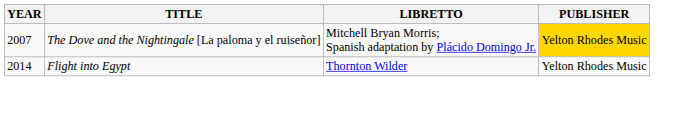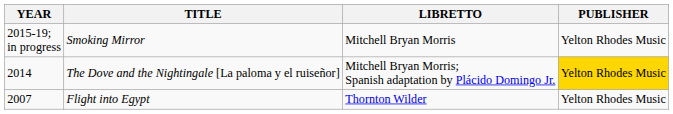 <table class="wikitable">
 <tr>
 <th>YEAR</th>
 <th>TITLE</th>
 <th>LIBRETTO</th>
 <th>PUBLISHER</th>
 </tr>
 <tr>
-<td>2007</td>
+<td>2015-19;<br>in progress</td>
+<td><em>Smoking Mirror</em></td>
+<td>Mitchell Bryan Morris</td>
+<td>Yelton Rhodes Music</td>
+</tr>
+<tr>
+<td>2014</td>
 <td><em>The Dove and the Nightingale</em> [La paloma y el ruiseñor]</td>
 <td>Mitchell Bryan Morris;<br>Spanish adaptation by <a href='#'>Plácido Domingo Jr.</a></td>
 <td style="background: gold;">Yelton Rhodes Music</td>
 </tr>
 <tr>
-<td>2014</td>
+<td>2007</td>
 <td><em>Flight into Egypt</em></td>
 <td><a href='#'>Thornton Wilder</a><em></em></td>
 <td>Yelton Rhodes Music</td>
 </tr>
 </table>
